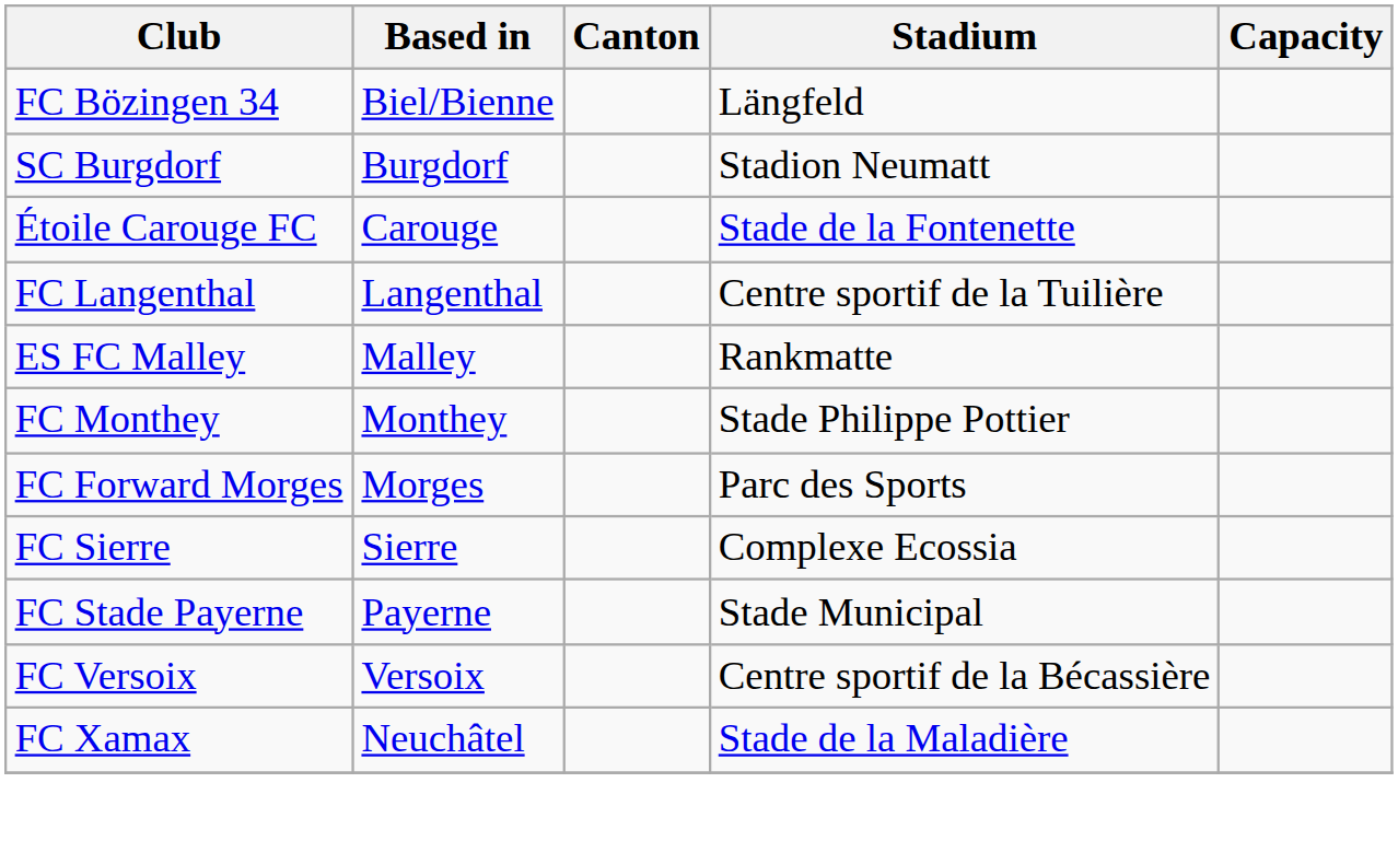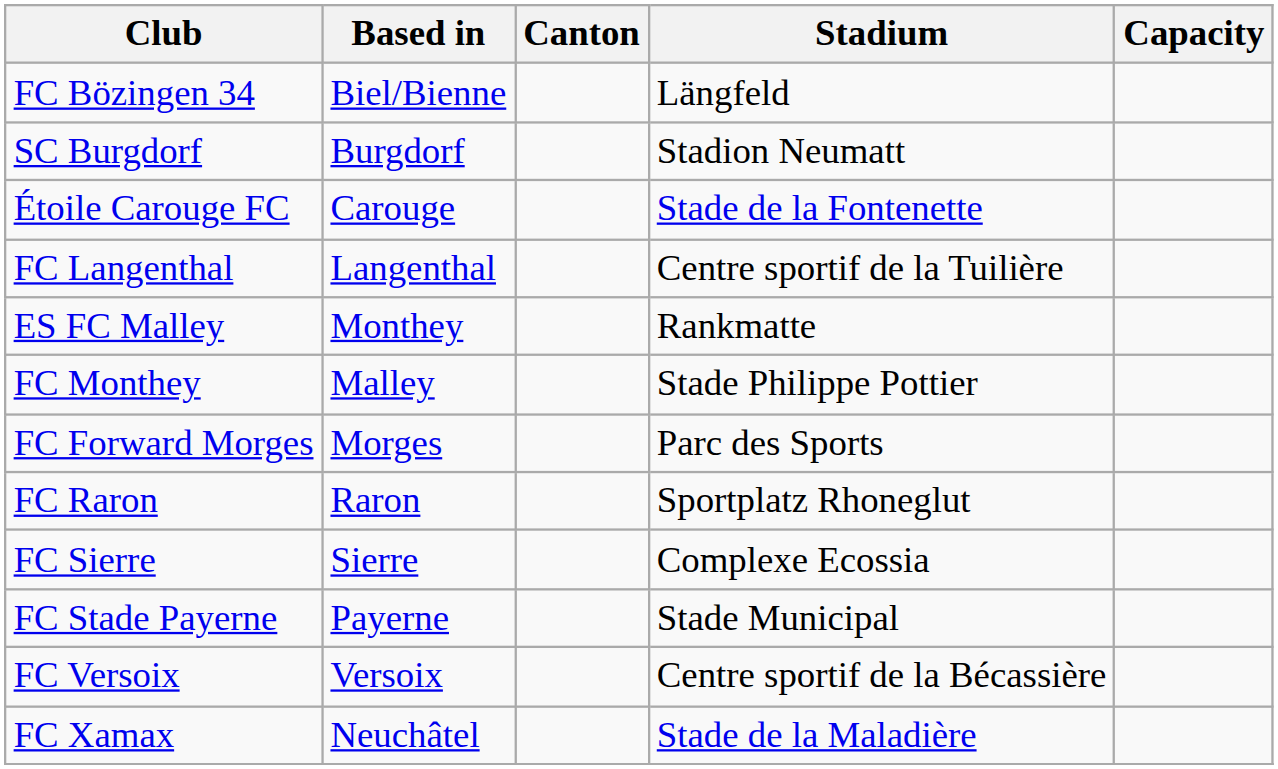 <table class="wikitable">
 <tr>
 <th>Club</th>
 <th>Based in</th>
 <th>Canton</th>
 <th>Stadium</th>
 <th>Capacity</th>
 </tr>
 <tr>
 <td><a href='#'>FC Bözingen 34</a></td>
 <td><a href='#'>Biel/Bienne</a></td>
 <td></td>
 <td>Längfeld</td>
 <td></td>
 </tr>
 <tr>
 <td><a href='#'>SC Burgdorf</a></td>
 <td><a href='#'>Burgdorf</a></td>
 <td></td>
 <td>Stadion Neumatt</td>
 <td></td>
 </tr>
 <tr>
 <td><a href='#'>Étoile Carouge FC</a></td>
 <td><a href='#'>Carouge</a></td>
 <td></td>
 <td><a href='#'>Stade de la Fontenette</a></td>
 <td></td>
 </tr>
 <tr>
 <td><a href='#'>FC Langenthal</a></td>
 <td><a href='#'>Langenthal</a></td>
 <td></td>
 <td>Centre sportif de la Tuilière</td>
 <td></td>
 </tr>
 <tr>
 <td><a href='#'>ES FC Malley</a></td>
-<td><a href='#'>Malley</a></td>
+<td><a href='#'>Monthey</a></td>
 <td></td>
 <td>Rankmatte</td>
 <td></td>
 </tr>
 <tr>
 <td><a href='#'>FC Monthey</a></td>
-<td><a href='#'>Monthey</a></td>
+<td><a href='#'>Malley</a></td>
 <td></td>
 <td>Stade Philippe Pottier</td>
 <td></td>
 </tr>
 <tr>
 <td><a href='#'>FC Forward Morges</a></td>
 <td><a href='#'>Morges</a></td>
 <td></td>
 <td>Parc des Sports</td>
+<td></td>
+</tr>
+<tr>
+<td><a href='#'>FC Raron</a></td>
+<td><a href='#'>Raron</a></td>
+<td></td>
+<td>Sportplatz Rhoneglut</td>
 <td></td>
 </tr>
 <tr>
 <td><a href='#'>FC Sierre</a></td>
 <td><a href='#'>Sierre</a></td>
 <td></td>
 <td>Complexe Ecossia</td>
 <td></td>
 </tr>
 <tr>
 <td><a href='#'>FC Stade Payerne</a></td>
 <td><a href='#'>Payerne</a></td>
 <td></td>
 <td>Stade Municipal</td>
 <td></td>
 </tr>
 <tr>
 <td><a href='#'>FC Versoix</a></td>
 <td><a href='#'>Versoix</a></td>
 <td></td>
 <td>Centre sportif de la Bécassière</td>
 <td></td>
 </tr>
 <tr>
 <td><a href='#'>FC Xamax</a></td>
 <td><a href='#'>Neuchâtel</a></td>
 <td></td>
 <td><a href='#'>Stade de la Maladière</a></td>
 <td></td>
 </tr>
 <tr>
 </tr>
 </table>
